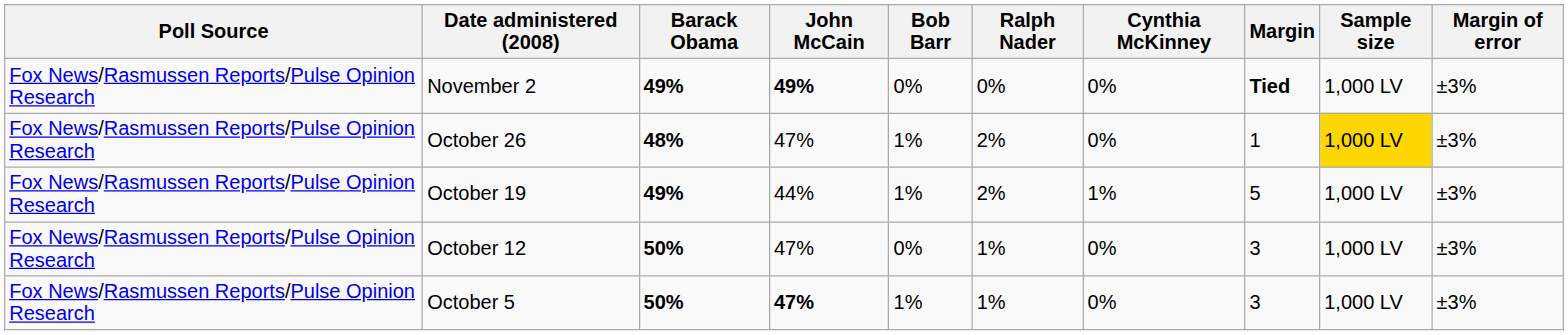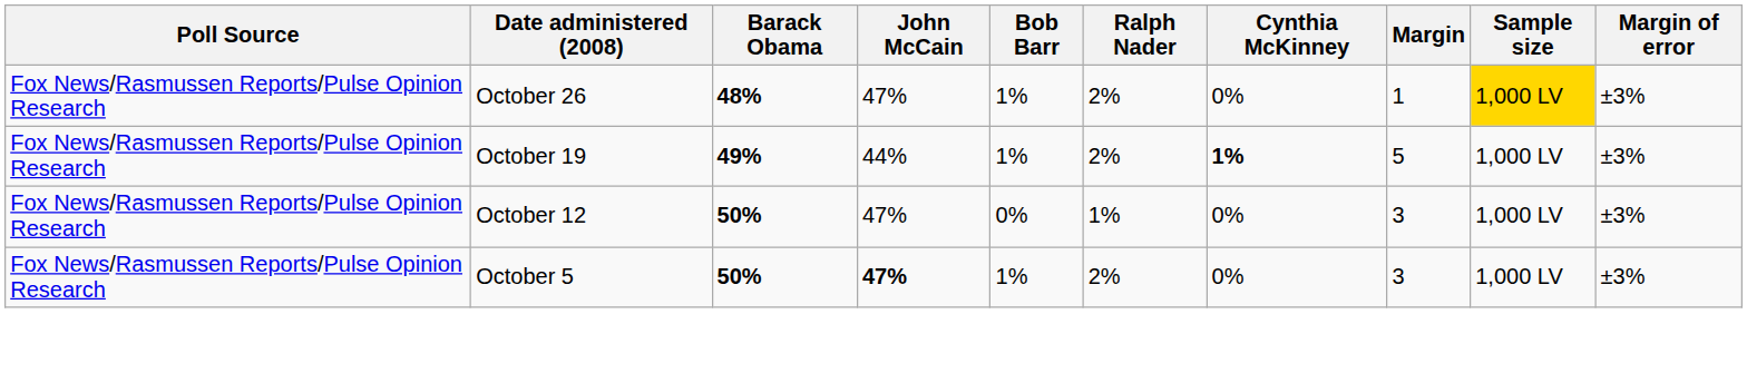 <table class="wikitable collapsible">
 <tr>
 <th>Poll Source</th>
 <th>Date administered (2008)</th>
 <th>Barack Obama</th>
 <th>John McCain</th>
 <th>Bob Barr</th>
 <th>Ralph Nader</th>
 <th>Cynthia McKinney</th>
 <th>Margin</th>
 <th>Sample size</th>
 <th>Margin of error</th>
-</tr>
-<tr>
-<td><a href='#'>Fox News</a>/<a href='#'>Rasmussen Reports</a>/<a href='#'>Pulse Opinion Research</a></td>
-<td>November 2</td>
-<td><strong>49%</strong></td>
-<td><strong>49%</strong></td>
-<td>0%</td>
-<td>0%</td>
-<td>0%</td>
-<td><strong>Tied</strong></td>
-<td>1,000 LV</td>
-<td>±3%</td>
 </tr>
 <tr>
 <td><a href='#'>Fox News</a>/<a href='#'>Rasmussen Reports</a>/<a href='#'>Pulse Opinion Research</a></td>
 <td>October 26</td>
 <td><strong>48%</strong></td>
 <td>47%</td>
 <td>1%</td>
 <td>2%</td>
 <td>0%</td>
 <td>1</td>
 <td style="background: gold;">1,000 LV</td>
 <td>±3%</td>
 </tr>
 <tr>
 <td><a href='#'>Fox News</a>/<a href='#'>Rasmussen Reports</a>/<a href='#'>Pulse Opinion Research</a></td>
 <td>October 19</td>
 <td><strong>49%</strong></td>
 <td>44%</td>
 <td>1%</td>
 <td>2%</td>
-<td>1%</td>
+<td><strong>1%</strong></td>
 <td>5</td>
 <td>1,000 LV</td>
 <td>±3%</td>
 </tr>
 <tr>
 <td><a href='#'>Fox News</a>/<a href='#'>Rasmussen Reports</a>/<a href='#'>Pulse Opinion Research</a></td>
 <td>October 12</td>
 <td><strong>50%</strong></td>
 <td>47%</td>
 <td>0%</td>
 <td>1%</td>
 <td>0%</td>
 <td>3</td>
 <td>1,000 LV</td>
 <td>±3%</td>
 </tr>
 <tr>
 <td><a href='#'>Fox News</a>/<a href='#'>Rasmussen Reports</a>/<a href='#'>Pulse Opinion Research</a></td>
 <td>October 5</td>
 <td><strong>50%</strong></td>
 <td><strong>47%</strong></td>
 <td>1%</td>
-<td>1%</td>
+<td>2%</td>
 <td>0%</td>
 <td>3</td>
 <td>1,000 LV</td>
 <td>±3%</td>
 </tr>
 </table>
